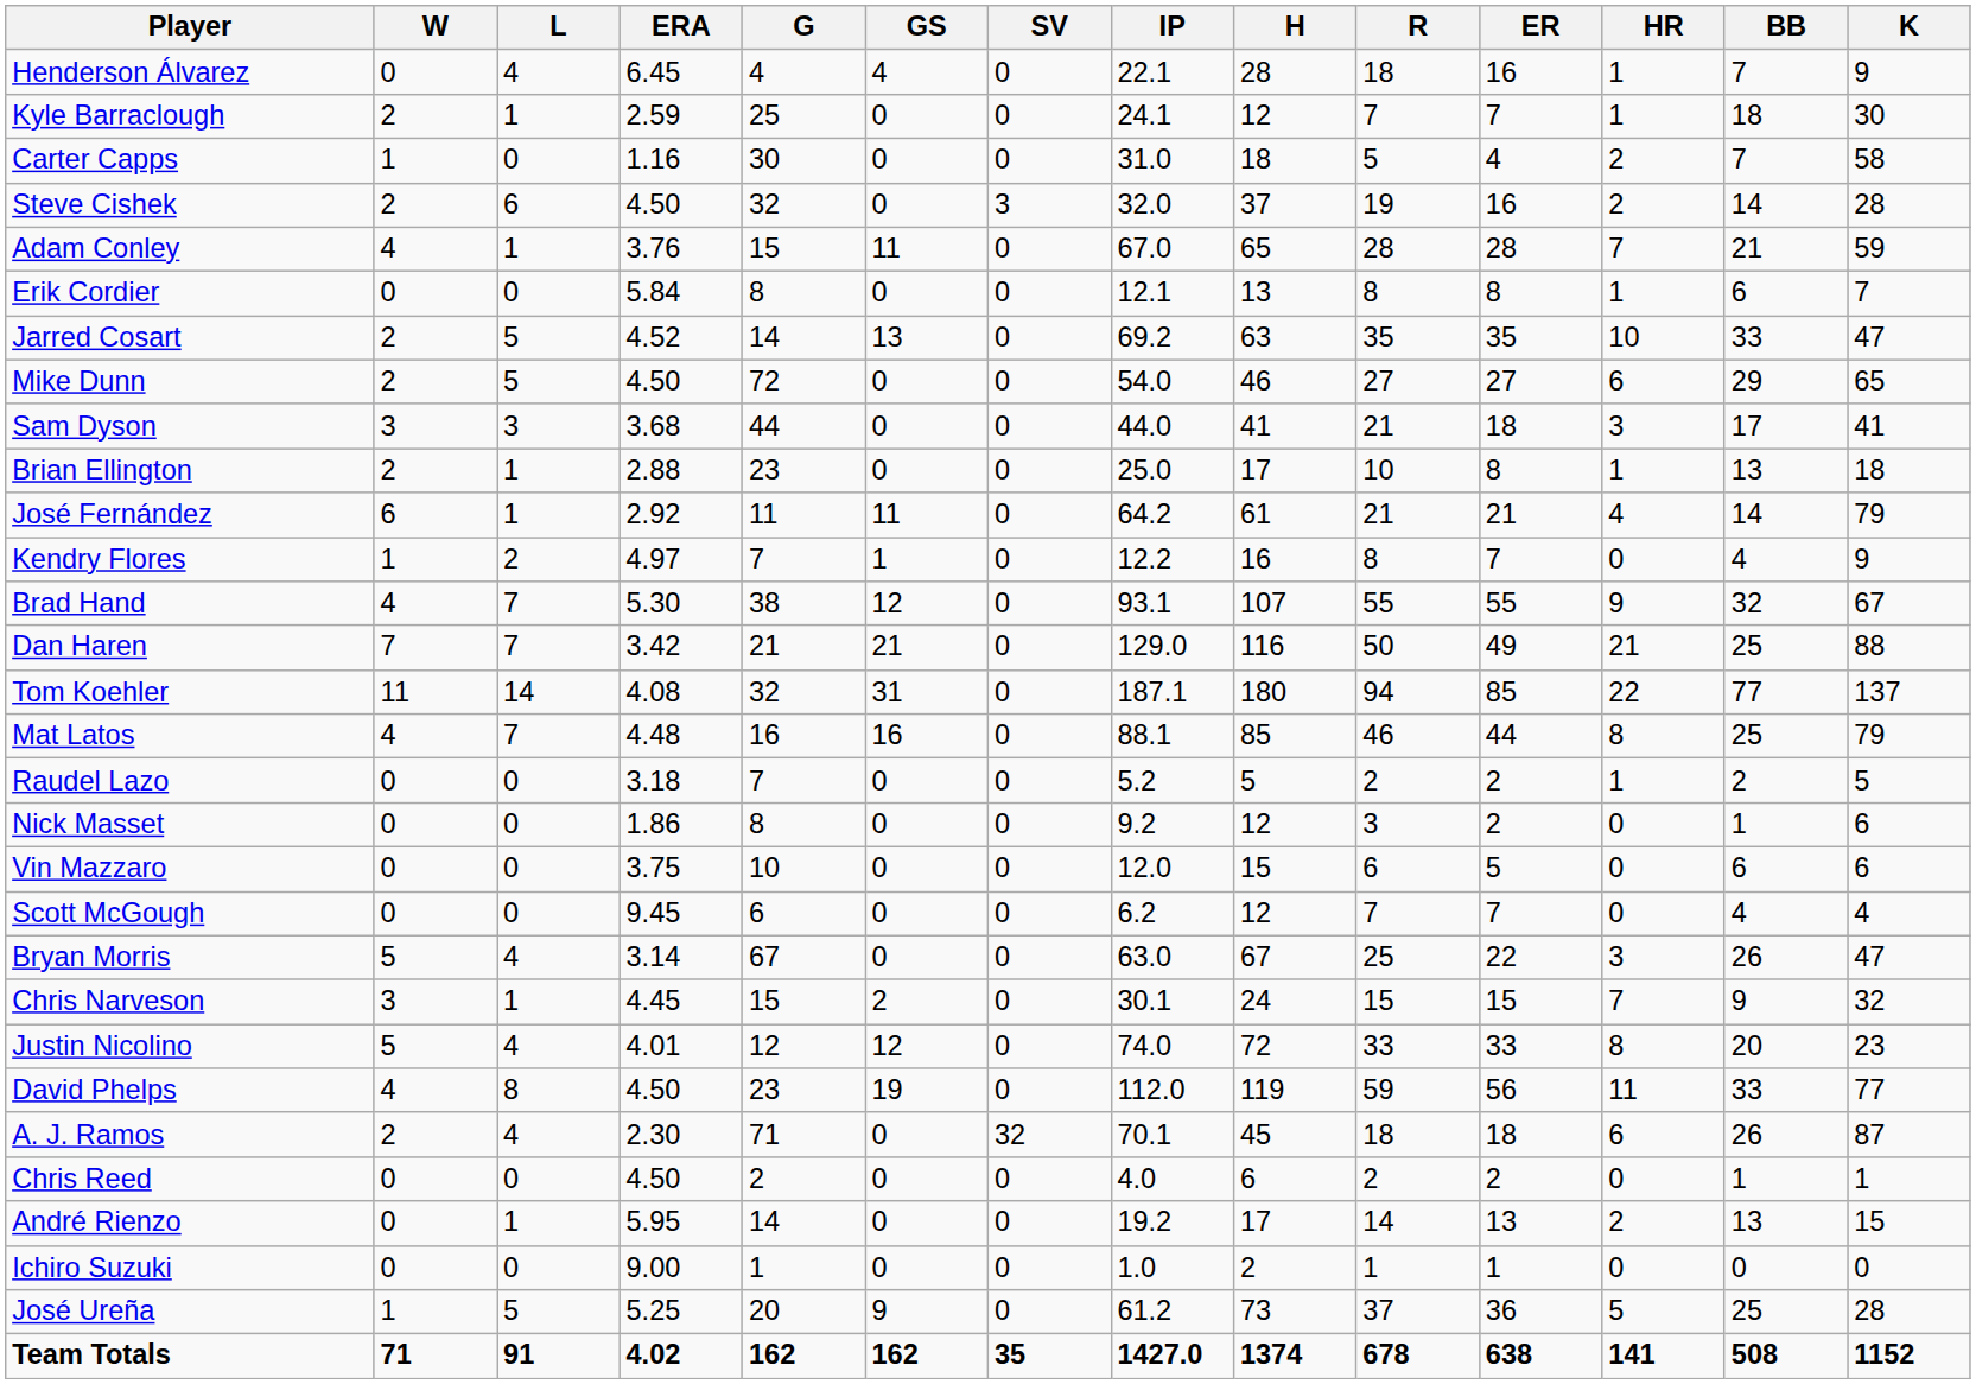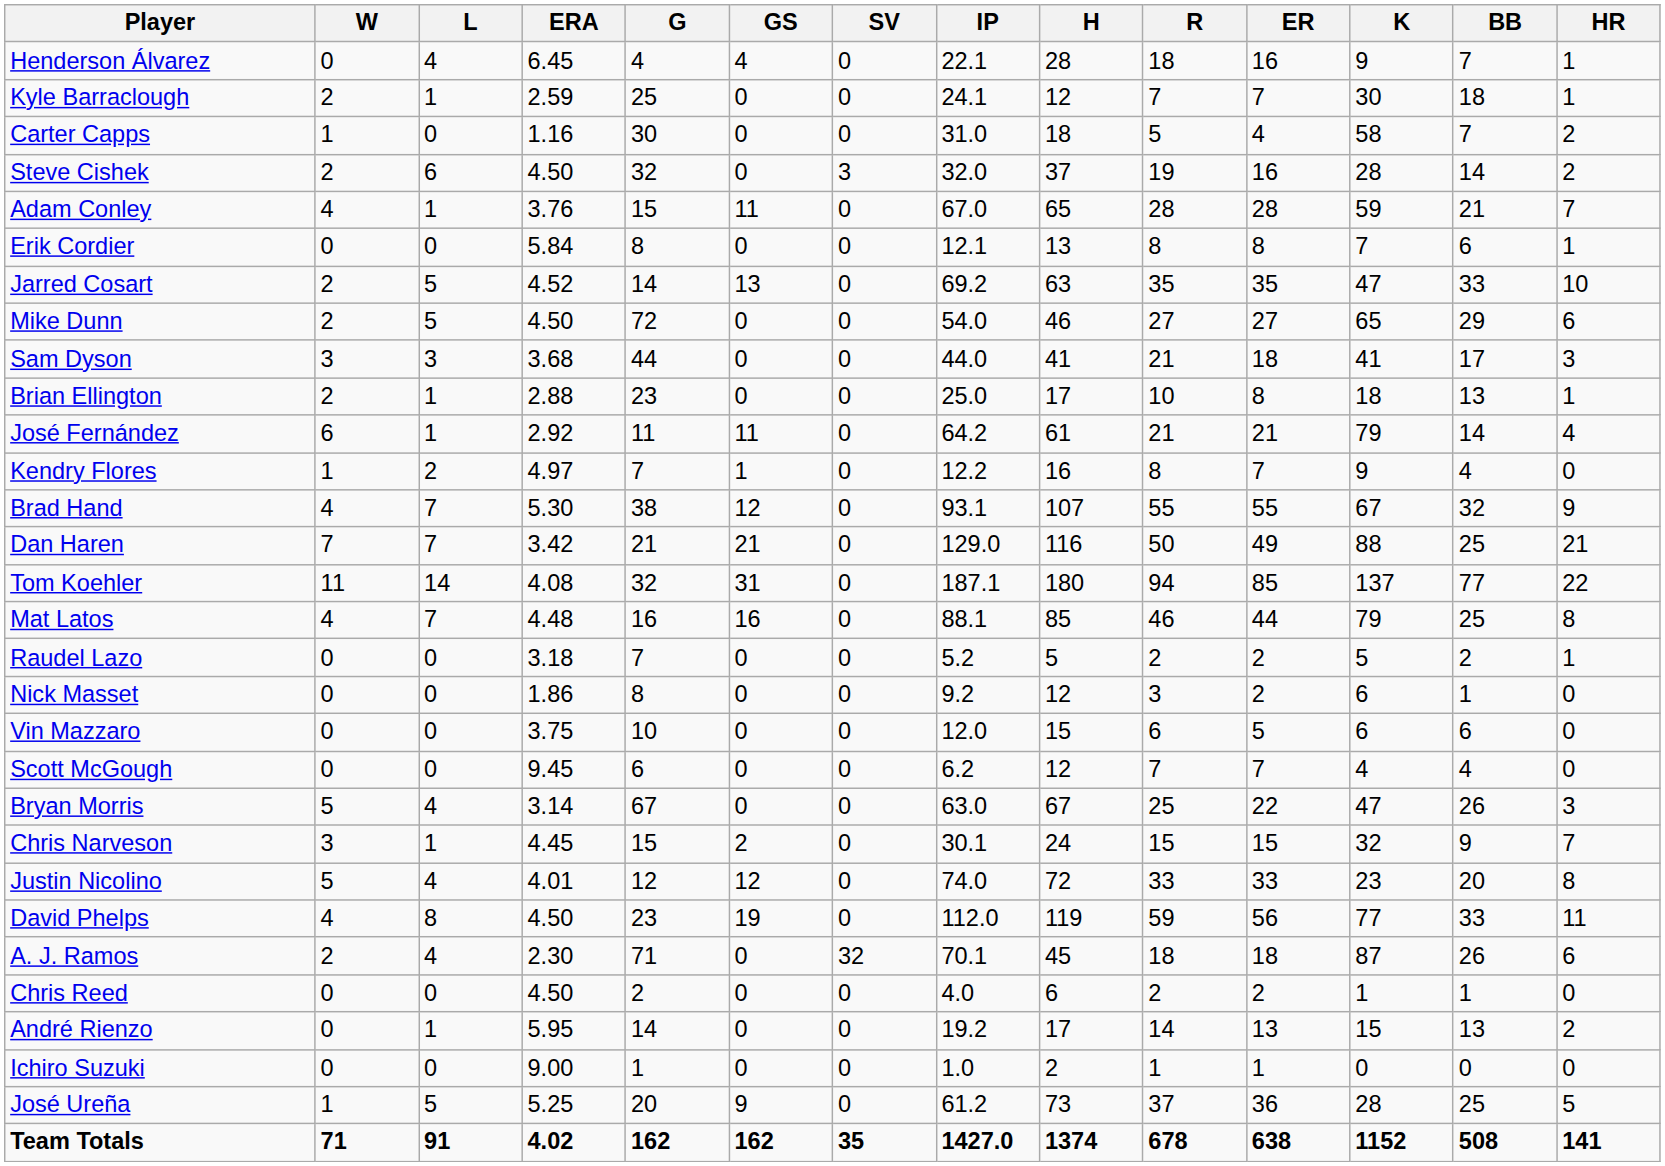 <table class="wikitable sortable">
 <tr>
 <th bgcolor="#DDDDFF" width="15%">Player</th>
 <th bgcolor="#DDDDFF" width="5%">W</th>
 <th bgcolor="#DDDDFF" width="5%">L</th>
 <th bgcolor="#DDDDFF" width="5%">ERA</th>
 <th bgcolor="#DDDDFF" width="5%">G</th>
 <th bgcolor="#DDDDFF" width="5%">GS</th>
 <th bgcolor="#DDDDFF" width="5%">SV</th>
 <th bgcolor="#DDDDFF" width="5%">IP</th>
 <th bgcolor="#DDDDFF" width="5%">H</th>
 <th bgcolor="#DDDDFF" width="5%">R</th>
 <th bgcolor="#DDDDFF" width="5%">ER</th>
+<th bgcolor="#DDDDFF" width="5%">K</th>
+<th bgcolor="#DDDDFF" width="5%">BB</th>
 <th bgcolor="#DDDDFF" width="5%">HR</th>
-<th bgcolor="#DDDDFF" width="5%">BB</th>
-<th bgcolor="#DDDDFF" width="5%">K</th>
 </tr>
 <tr>
 <td><a href='#'>Henderson Álvarez</a></td>
 <td>0</td>
 <td>4</td>
 <td>6.45</td>
 <td>4</td>
 <td>4</td>
 <td>0</td>
 <td>22.1</td>
 <td>28</td>
 <td>18</td>
 <td>16</td>
+<td>9</td>
+<td>7</td>
 <td>1</td>
-<td>7</td>
-<td>9</td>
 </tr>
 <tr>
 <td><a href='#'>Kyle Barraclough</a></td>
 <td>2</td>
 <td>1</td>
 <td>2.59</td>
 <td>25</td>
 <td>0</td>
 <td>0</td>
 <td>24.1</td>
 <td>12</td>
 <td>7</td>
 <td>7</td>
+<td>30</td>
+<td>18</td>
 <td>1</td>
-<td>18</td>
-<td>30</td>
 </tr>
 <tr>
 <td><a href='#'>Carter Capps</a></td>
 <td>1</td>
 <td>0</td>
 <td>1.16</td>
 <td>30</td>
 <td>0</td>
 <td>0</td>
 <td>31.0</td>
 <td>18</td>
 <td>5</td>
 <td>4</td>
+<td>58</td>
+<td>7</td>
 <td>2</td>
-<td>7</td>
-<td>58</td>
 </tr>
 <tr>
 <td><a href='#'>Steve Cishek</a></td>
 <td>2</td>
 <td>6</td>
 <td>4.50</td>
 <td>32</td>
 <td>0</td>
 <td>3</td>
 <td>32.0</td>
 <td>37</td>
 <td>19</td>
 <td>16</td>
+<td>28</td>
+<td>14</td>
 <td>2</td>
-<td>14</td>
-<td>28</td>
 </tr>
 <tr>
 <td><a href='#'>Adam Conley</a></td>
 <td>4</td>
 <td>1</td>
 <td>3.76</td>
 <td>15</td>
 <td>11</td>
 <td>0</td>
 <td>67.0</td>
 <td>65</td>
 <td>28</td>
 <td>28</td>
+<td>59</td>
+<td>21</td>
 <td>7</td>
-<td>21</td>
-<td>59</td>
 </tr>
 <tr>
 <td><a href='#'>Erik Cordier</a></td>
 <td>0</td>
 <td>0</td>
 <td>5.84</td>
 <td>8</td>
 <td>0</td>
 <td>0</td>
 <td>12.1</td>
 <td>13</td>
 <td>8</td>
 <td>8</td>
+<td>7</td>
+<td>6</td>
 <td>1</td>
-<td>6</td>
-<td>7</td>
 </tr>
 <tr>
 <td><a href='#'>Jarred Cosart</a></td>
 <td>2</td>
 <td>5</td>
 <td>4.52</td>
 <td>14</td>
 <td>13</td>
 <td>0</td>
 <td>69.2</td>
 <td>63</td>
 <td>35</td>
 <td>35</td>
+<td>47</td>
+<td>33</td>
 <td>10</td>
-<td>33</td>
-<td>47</td>
 </tr>
 <tr>
 <td><a href='#'>Mike Dunn</a></td>
 <td>2</td>
 <td>5</td>
 <td>4.50</td>
 <td>72</td>
 <td>0</td>
 <td>0</td>
 <td>54.0</td>
 <td>46</td>
 <td>27</td>
 <td>27</td>
+<td>65</td>
+<td>29</td>
 <td>6</td>
-<td>29</td>
-<td>65</td>
 </tr>
 <tr>
 <td><a href='#'>Sam Dyson</a></td>
 <td>3</td>
 <td>3</td>
 <td>3.68</td>
 <td>44</td>
 <td>0</td>
 <td>0</td>
 <td>44.0</td>
 <td>41</td>
 <td>21</td>
 <td>18</td>
+<td>41</td>
+<td>17</td>
 <td>3</td>
-<td>17</td>
-<td>41</td>
 </tr>
 <tr>
 <td><a href='#'>Brian Ellington</a></td>
 <td>2</td>
 <td>1</td>
 <td>2.88</td>
 <td>23</td>
 <td>0</td>
 <td>0</td>
 <td>25.0</td>
 <td>17</td>
 <td>10</td>
 <td>8</td>
+<td>18</td>
+<td>13</td>
 <td>1</td>
-<td>13</td>
-<td>18</td>
 </tr>
 <tr>
 <td><a href='#'>José Fernández</a></td>
 <td>6</td>
 <td>1</td>
 <td>2.92</td>
 <td>11</td>
 <td>11</td>
 <td>0</td>
 <td>64.2</td>
 <td>61</td>
 <td>21</td>
 <td>21</td>
+<td>79</td>
+<td>14</td>
 <td>4</td>
-<td>14</td>
-<td>79</td>
 </tr>
 <tr>
 <td><a href='#'>Kendry Flores</a></td>
 <td>1</td>
 <td>2</td>
 <td>4.97</td>
 <td>7</td>
 <td>1</td>
 <td>0</td>
 <td>12.2</td>
 <td>16</td>
 <td>8</td>
 <td>7</td>
+<td>9</td>
+<td>4</td>
 <td>0</td>
-<td>4</td>
-<td>9</td>
 </tr>
 <tr>
 <td><a href='#'>Brad Hand</a></td>
 <td>4</td>
 <td>7</td>
 <td>5.30</td>
 <td>38</td>
 <td>12</td>
 <td>0</td>
 <td>93.1</td>
 <td>107</td>
 <td>55</td>
 <td>55</td>
+<td>67</td>
+<td>32</td>
 <td>9</td>
-<td>32</td>
-<td>67</td>
 </tr>
 <tr>
 <td><a href='#'>Dan Haren</a></td>
 <td>7</td>
 <td>7</td>
 <td>3.42</td>
 <td>21</td>
 <td>21</td>
 <td>0</td>
 <td>129.0</td>
 <td>116</td>
 <td>50</td>
 <td>49</td>
+<td>88</td>
+<td>25</td>
 <td>21</td>
-<td>25</td>
-<td>88</td>
 </tr>
 <tr>
 <td><a href='#'>Tom Koehler</a></td>
 <td>11</td>
 <td>14</td>
 <td>4.08</td>
 <td>32</td>
 <td>31</td>
 <td>0</td>
 <td>187.1</td>
 <td>180</td>
 <td>94</td>
 <td>85</td>
+<td>137</td>
+<td>77</td>
 <td>22</td>
-<td>77</td>
-<td>137</td>
 </tr>
 <tr>
 <td><a href='#'>Mat Latos</a></td>
 <td>4</td>
 <td>7</td>
 <td>4.48</td>
 <td>16</td>
 <td>16</td>
 <td>0</td>
 <td>88.1</td>
 <td>85</td>
 <td>46</td>
 <td>44</td>
+<td>79</td>
+<td>25</td>
 <td>8</td>
-<td>25</td>
-<td>79</td>
 </tr>
 <tr>
 <td><a href='#'>Raudel Lazo</a></td>
 <td>0</td>
 <td>0</td>
 <td>3.18</td>
 <td>7</td>
 <td>0</td>
 <td>0</td>
 <td>5.2</td>
 <td>5</td>
 <td>2</td>
 <td>2</td>
+<td>5</td>
+<td>2</td>
 <td>1</td>
-<td>2</td>
-<td>5</td>
 </tr>
 <tr>
 <td><a href='#'>Nick Masset</a></td>
 <td>0</td>
 <td>0</td>
 <td>1.86</td>
 <td>8</td>
 <td>0</td>
 <td>0</td>
 <td>9.2</td>
 <td>12</td>
 <td>3</td>
 <td>2</td>
+<td>6</td>
+<td>1</td>
 <td>0</td>
-<td>1</td>
-<td>6</td>
 </tr>
 <tr>
 <td><a href='#'>Vin Mazzaro</a></td>
 <td>0</td>
 <td>0</td>
 <td>3.75</td>
 <td>10</td>
 <td>0</td>
 <td>0</td>
 <td>12.0</td>
 <td>15</td>
 <td>6</td>
 <td>5</td>
-<td>0</td>
 <td>6</td>
 <td>6</td>
+<td>0</td>
 </tr>
 <tr>
 <td><a href='#'>Scott McGough</a></td>
 <td>0</td>
 <td>0</td>
 <td>9.45</td>
 <td>6</td>
 <td>0</td>
 <td>0</td>
 <td>6.2</td>
 <td>12</td>
 <td>7</td>
 <td>7</td>
-<td>0</td>
 <td>4</td>
 <td>4</td>
+<td>0</td>
 </tr>
 <tr>
 <td><a href='#'>Bryan Morris</a></td>
 <td>5</td>
 <td>4</td>
 <td>3.14</td>
 <td>67</td>
 <td>0</td>
 <td>0</td>
 <td>63.0</td>
 <td>67</td>
 <td>25</td>
 <td>22</td>
+<td>47</td>
+<td>26</td>
 <td>3</td>
-<td>26</td>
-<td>47</td>
 </tr>
 <tr>
 <td><a href='#'>Chris Narveson</a></td>
 <td>3</td>
 <td>1</td>
 <td>4.45</td>
 <td>15</td>
 <td>2</td>
 <td>0</td>
 <td>30.1</td>
 <td>24</td>
 <td>15</td>
 <td>15</td>
+<td>32</td>
+<td>9</td>
 <td>7</td>
-<td>9</td>
-<td>32</td>
 </tr>
 <tr>
 <td><a href='#'>Justin Nicolino</a></td>
 <td>5</td>
 <td>4</td>
 <td>4.01</td>
 <td>12</td>
 <td>12</td>
 <td>0</td>
 <td>74.0</td>
 <td>72</td>
 <td>33</td>
 <td>33</td>
+<td>23</td>
+<td>20</td>
 <td>8</td>
-<td>20</td>
-<td>23</td>
 </tr>
 <tr>
 <td><a href='#'>David Phelps</a></td>
 <td>4</td>
 <td>8</td>
 <td>4.50</td>
 <td>23</td>
 <td>19</td>
 <td>0</td>
 <td>112.0</td>
 <td>119</td>
 <td>59</td>
 <td>56</td>
+<td>77</td>
+<td>33</td>
 <td>11</td>
-<td>33</td>
-<td>77</td>
 </tr>
 <tr>
 <td><a href='#'>A. J. Ramos</a></td>
 <td>2</td>
 <td>4</td>
 <td>2.30</td>
 <td>71</td>
 <td>0</td>
 <td>32</td>
 <td>70.1</td>
 <td>45</td>
 <td>18</td>
 <td>18</td>
+<td>87</td>
+<td>26</td>
 <td>6</td>
-<td>26</td>
-<td>87</td>
 </tr>
 <tr>
 <td><a href='#'>Chris Reed</a></td>
 <td>0</td>
 <td>0</td>
 <td>4.50</td>
 <td>2</td>
 <td>0</td>
 <td>0</td>
 <td>4.0</td>
 <td>6</td>
 <td>2</td>
 <td>2</td>
-<td>0</td>
 <td>1</td>
 <td>1</td>
+<td>0</td>
 </tr>
 <tr>
 <td><a href='#'>André Rienzo</a></td>
 <td>0</td>
 <td>1</td>
 <td>5.95</td>
 <td>14</td>
 <td>0</td>
 <td>0</td>
 <td>19.2</td>
 <td>17</td>
 <td>14</td>
 <td>13</td>
+<td>15</td>
+<td>13</td>
 <td>2</td>
-<td>13</td>
-<td>15</td>
 </tr>
 <tr>
 <td><a href='#'>Ichiro Suzuki</a></td>
 <td>0</td>
 <td>0</td>
 <td>9.00</td>
 <td>1</td>
 <td>0</td>
 <td>0</td>
 <td>1.0</td>
 <td>2</td>
 <td>1</td>
 <td>1</td>
 <td>0</td>
 <td>0</td>
 <td>0</td>
 </tr>
 <tr>
 <td><a href='#'>José Ureña</a></td>
 <td>1</td>
 <td>5</td>
 <td>5.25</td>
 <td>20</td>
 <td>9</td>
 <td>0</td>
 <td>61.2</td>
 <td>73</td>
 <td>37</td>
 <td>36</td>
+<td>28</td>
+<td>25</td>
 <td>5</td>
-<td>25</td>
-<td>28</td>
 </tr>
 <tr>
 <td><strong>Team Totals</strong></td>
 <td><strong>71</strong></td>
 <td><strong>91</strong></td>
 <td><strong>4.02</strong></td>
 <td><strong>162</strong></td>
 <td><strong>162</strong></td>
 <td><strong>35</strong></td>
 <td><strong>1427.0</strong></td>
 <td><strong>1374</strong></td>
 <td><strong>678</strong></td>
 <td><strong>638</strong></td>
+<td><strong>1152</strong></td>
+<td><strong>508</strong></td>
 <td><strong>141</strong></td>
-<td><strong>508</strong></td>
-<td><strong>1152</strong></td>
 </tr>
 </table>
